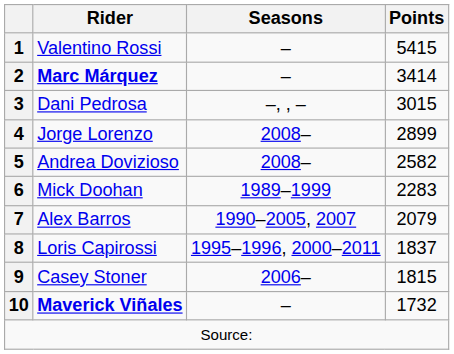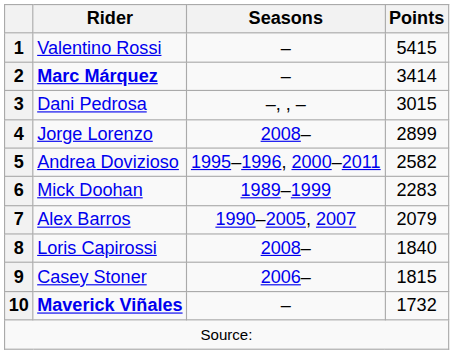 <table class="wikitable" style="text-align:center">
 <tr>
 <th></th>
 <th>Rider</th>
 <th>Seasons</th>
 <th>Points</th>
 </tr>
 <tr>
 <th>1</th>
 <td align=left> <a href='#'>Valentino Rossi</a></td>
 <td>–</td>
 <td>5415</td>
 </tr>
 <tr>
 <th>2</th>
 <td align=left> <strong><a href='#'>Marc Márquez</a></strong></td>
 <td>–</td>
 <td>3414</td>
 </tr>
 <tr>
 <th>3</th>
 <td align=left> <a href='#'>Dani Pedrosa</a></td>
 <td>–, , –</td>
 <td>3015</td>
 </tr>
 <tr>
 <th>4</th>
 <td align=left> <a href='#'>Jorge Lorenzo</a></td>
 <td><a href='#'>2008</a>–</td>
 <td>2899</td>
 </tr>
 <tr>
 <th>5</th>
 <td align=left> <a href='#'>Andrea Dovizioso</a></td>
-<td><a href='#'>2008</a>–</td>
+<td><a href='#'>1995</a>–<a href='#'>1996</a>, <a href='#'>2000</a>–<a href='#'>2011</a></td>
 <td>2582</td>
 </tr>
 <tr>
 <th>6</th>
 <td align=left> <a href='#'>Mick Doohan</a></td>
 <td><a href='#'>1989</a>–<a href='#'>1999</a></td>
 <td>2283</td>
 </tr>
 <tr>
 <th>7</th>
 <td align=left> <a href='#'>Alex Barros</a></td>
 <td><a href='#'>1990</a>–<a href='#'>2005</a>, <a href='#'>2007</a></td>
 <td>2079</td>
 </tr>
 <tr>
 <th>8</th>
 <td align=left> <a href='#'>Loris Capirossi</a></td>
-<td><a href='#'>1995</a>–<a href='#'>1996</a>, <a href='#'>2000</a>–<a href='#'>2011</a></td>
-<td>1837</td>
+<td><a href='#'>2008</a>–</td>
+<td>1840</td>
 </tr>
 <tr>
 <th>9</th>
 <td align=left> <a href='#'>Casey Stoner</a></td>
 <td><a href='#'>2006</a>–</td>
 <td>1815</td>
 </tr>
 <tr>
 <th>10</th>
 <td align=left> <strong><a href='#'>Maverick Viñales</a></strong></td>
 <td>–</td>
 <td>1732</td>
 </tr>
 <tr>
 <td colspan=4><small>Source:</small></td>
 </tr>
 </table>
